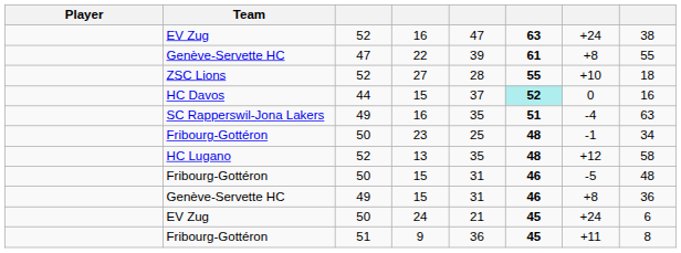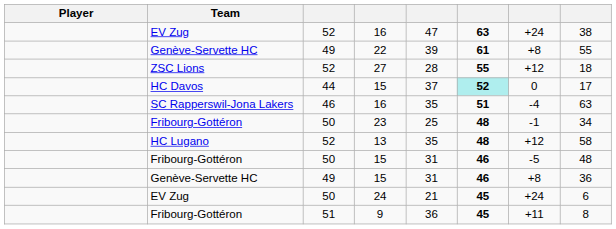 <table class="wikitable sortable">
 <tr>
 <th style="width: 12em;">Player</th>
 <th style="width: 13em;">Team</th>
 <th style="width: 4em;"></th>
 <th style="width: 4em;"></th>
 <th style="width: 4em;"></th>
 <th style="width: 4em;"></th>
 <th data-sort-type="number" style="width: 4em;"></th>
 <th style="width: 4em;"></th>
 </tr>
 <tr style="text-align:center;">
 <td style="text-align:left;"></td>
 <td style="text-align:left;"><a href='#'>EV Zug</a></td>
 <td>52</td>
 <td>16</td>
 <td>47</td>
 <td><strong>63</strong></td>
 <td>+24</td>
 <td>38</td>
 </tr>
 <tr style="text-align:center;">
 <td style="text-align:left;"></td>
 <td style="text-align:left;"><a href='#'>Genève-Servette HC</a></td>
-<td>47</td>
+<td>49</td>
 <td>22</td>
 <td>39</td>
 <td><strong>61</strong></td>
 <td>+8</td>
 <td>55</td>
 </tr>
 <tr style="text-align:center;">
 <td style="text-align:left;"></td>
 <td style="text-align:left;"><a href='#'>ZSC Lions</a></td>
 <td>52</td>
 <td>27</td>
 <td>28</td>
 <td><strong>55</strong></td>
-<td>+10</td>
+<td>+12</td>
 <td>18</td>
 </tr>
 <tr style="text-align:center;">
 <td style="text-align:left;"></td>
 <td style="text-align:left;"><a href='#'>HC Davos</a></td>
 <td>44</td>
 <td>15</td>
 <td>37</td>
 <td style="background: paleturquoise;"><strong>52</strong></td>
 <td>0</td>
-<td>16</td>
+<td>17</td>
 </tr>
 <tr style="text-align:center;">
 <td style="text-align:left;"></td>
 <td style="text-align:left;"><a href='#'>SC Rapperswil-Jona Lakers</a></td>
-<td>49</td>
+<td>46</td>
 <td>16</td>
 <td>35</td>
 <td><strong>51</strong></td>
 <td>-4</td>
 <td>63</td>
 </tr>
 <tr style="text-align:center;">
 <td style="text-align:left;"></td>
 <td style="text-align:left;"><a href='#'>Fribourg-Gottéron</a></td>
 <td>50</td>
 <td>23</td>
 <td>25</td>
 <td><strong>48</strong></td>
 <td>-1</td>
 <td>34</td>
 </tr>
 <tr style="text-align:center;">
 <td style="text-align:left;"></td>
 <td style="text-align:left;"><a href='#'>HC Lugano</a></td>
 <td>52</td>
 <td>13</td>
 <td>35</td>
 <td><strong>48</strong></td>
 <td>+12</td>
 <td>58</td>
 </tr>
 <tr style="text-align:center;">
 <td style="text-align:left;"></td>
 <td style="text-align:left;">Fribourg-Gottéron</td>
 <td>50</td>
 <td>15</td>
 <td>31</td>
 <td><strong>46</strong></td>
 <td>-5</td>
 <td>48</td>
 </tr>
 <tr style="text-align:center;">
 <td style="text-align:left;"></td>
 <td style="text-align:left;">Genève-Servette HC</td>
 <td>49</td>
 <td>15</td>
 <td>31</td>
 <td><strong>46</strong></td>
 <td>+8</td>
 <td>36</td>
 </tr>
 <tr style="text-align:center;">
 <td style="text-align:left;"></td>
 <td style="text-align:left;">EV Zug</td>
 <td>50</td>
 <td>24</td>
 <td>21</td>
 <td><strong>45</strong></td>
 <td>+24</td>
 <td>6</td>
 </tr>
 <tr style="text-align:center;">
 <td style="text-align:left;"></td>
 <td style="text-align:left;">Fribourg-Gottéron</td>
 <td>51</td>
 <td>9</td>
 <td>36</td>
 <td><strong>45</strong></td>
 <td>+11</td>
 <td>8</td>
 </tr>
 </table>
